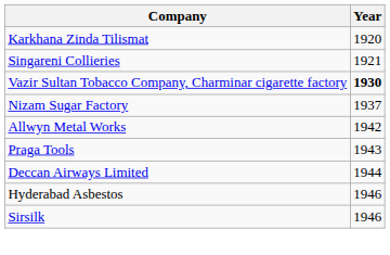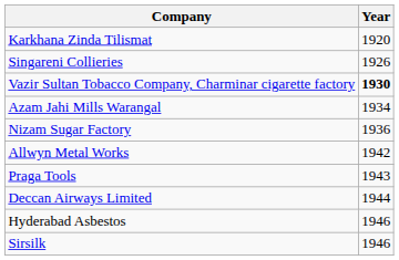 <table class="wikitable">
 <tr>
 <th>Company</th>
 <th>Year</th>
 </tr>
 <tr>
 <td><a href='#'>Karkhana Zinda Tilismat</a></td>
 <td>1920</td>
 </tr>
 <tr>
 <td><a href='#'>Singareni Collieries</a></td>
-<td>1921</td>
+<td>1926</td>
 </tr>
 <tr>
 <td><a href='#'>Vazir Sultan Tobacco Company, Charminar cigarette factory</a></td>
 <td><strong>1930</strong></td>
 </tr>
 <tr>
+<td><a href='#'>Azam Jahi Mills Warangal</a></td>
+<td>1934</td>
+</tr>
+<tr>
 <td><a href='#'>Nizam Sugar Factory</a></td>
-<td>1937</td>
+<td>1936</td>
 </tr>
 <tr>
 <td><a href='#'>Allwyn Metal Works</a></td>
 <td>1942</td>
 </tr>
 <tr>
 <td><a href='#'>Praga Tools</a></td>
 <td>1943</td>
 </tr>
 <tr>
 <td><a href='#'>Deccan Airways Limited</a></td>
 <td>1944</td>
 </tr>
 <tr>
 <td>Hyderabad Asbestos</td>
 <td>1946</td>
 </tr>
 <tr>
 <td><a href='#'>Sirsilk</a></td>
 <td>1946</td>
 </tr>
 </table>
